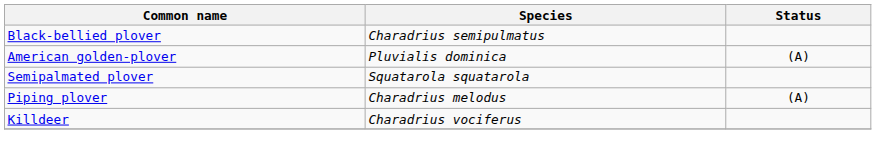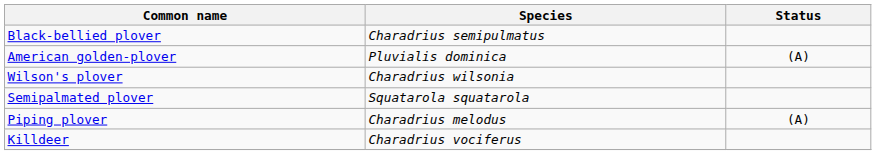 <table width=70% class="wikitable">
 <tr>
 <th width=20%>Common name</th>
 <th width=20%>Species</th>
 <th width=8%>Status</th>
 </tr>
 <tr>
 <td><a href='#'>Black-bellied plover</a></td>
 <td><em>Charadrius semipulmatus</em></td>
 <td align=center></td>
 </tr>
 <tr>
 <td><a href='#'>American golden-plover</a></td>
 <td><em>Pluvialis dominica</em></td>
 <td align=center>(A)</td>
+</tr>
+<tr>
+<td><a href='#'>Wilson's plover</a></td>
+<td><em>Charadrius wilsonia</em></td>
+<td align=center></td>
 </tr>
 <tr>
 <td><a href='#'>Semipalmated plover</a></td>
 <td><em>Squatarola squatarola</em></td>
 <td align=center></td>
 </tr>
 <tr>
 <td><a href='#'>Piping plover</a></td>
 <td><em>Charadrius melodus</em></td>
 <td align=center>(A)</td>
 </tr>
 <tr>
 <td><a href='#'>Killdeer</a></td>
 <td><em>Charadrius vociferus</em></td>
 <td align=center></td>
 </tr>
 <tr>
 </tr>
 </table>
